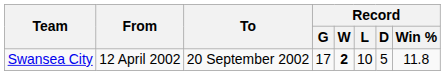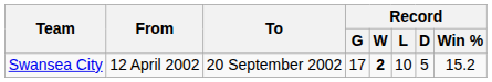 <table class="wikitable" style="text-align: center">
 <tr>
 <th rowspan="2">Team</th>
 <th rowspan="2">From</th>
 <th rowspan="2">To</th>
 <th colspan="5">Record</th>
 </tr>
 <tr>
 <th>G</th>
 <th>W</th>
 <th>L</th>
 <th>D</th>
 <th>Win %</th>
 </tr>
 <tr>
 <td align=left><a href='#'>Swansea City</a></td>
 <td align=left>12 April 2002</td>
 <td align=left>20 September 2002</td>
 <td>17</td>
 <td><strong>2</strong></td>
 <td>10</td>
 <td>5</td>
-<td>11.8</td>
+<td>15.2</td>
 </tr>
 </table>
